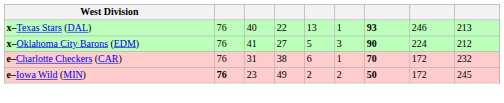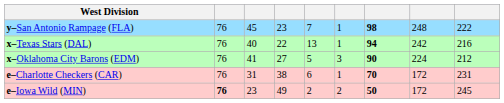 <table class="wikitable" style="width:50em">
 <tr style="background-color:#DDDDFF">
 <th width="35%">West Division</th>
 <th width="5%"></th>
 <th width="5%"></th>
 <th width="5%"></th>
 <th width="5%"></th>
 <th width="5%"></th>
 <th width="7.5%"></th>
 <th width="7.5%"></th>
 <th width="7.5%"></th>
 </tr>
+<tr style="background-color:#97DEFF">
+<td><strong>y–</strong><a href='#'>San Antonio Rampage</a> (<a href='#'>FLA</a>)</td>
+<td>76</td>
+<td>45</td>
+<td>23</td>
+<td>7</td>
+<td>1</td>
+<td><strong>98</strong></td>
+<td>248</td>
+<td>222</td>
+</tr>
 <tr style="background-color:#bbffbb">
 <td><strong>x–</strong><a href='#'>Texas Stars</a> (<a href='#'>DAL</a>)</td>
 <td>76</td>
 <td>40</td>
 <td>22</td>
 <td>13</td>
 <td>1</td>
-<td><strong>93</strong></td>
-<td>246</td>
-<td>213</td>
+<td><strong>94</strong></td>
+<td>242</td>
+<td>216</td>
 </tr>
 <tr style="background-color:#bbffbb">
 <td><strong>x–</strong><a href='#'>Oklahoma City Barons</a> (<a href='#'>EDM</a>)</td>
 <td>76</td>
 <td>41</td>
 <td>27</td>
 <td>5</td>
 <td>3</td>
 <td><strong>90</strong></td>
 <td>224</td>
 <td>212</td>
 </tr>
 <tr style="background-color:#ffcccc">
 <td><strong>e–</strong><a href='#'>Charlotte Checkers</a> (<a href='#'>CAR</a>)</td>
 <td>76</td>
 <td>31</td>
 <td>38</td>
 <td>6</td>
 <td>1</td>
 <td><strong>70</strong></td>
 <td>172</td>
-<td>232</td>
+<td>231</td>
 </tr>
 <tr style="background-color:#ffcccc">
 <td><strong>e–</strong><a href='#'>Iowa Wild</a> (<a href='#'>MIN</a>)</td>
 <td><strong>76</strong></td>
 <td>23</td>
 <td>49</td>
 <td>2</td>
 <td>2</td>
 <td><strong>50</strong></td>
 <td>172</td>
 <td>245</td>
 </tr>
 </table>
